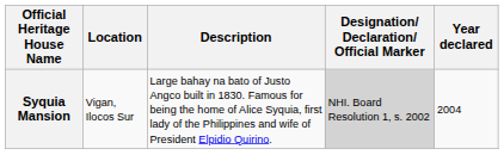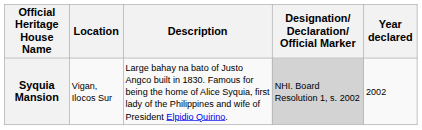 <table class="wikitable sortable">
 <tr>
 <th>Official Heritage House Name</th>
 <th>Location</th>
 <th>Description</th>
 <th>Designation/ Declaration/ Official Marker</th>
 <th>Year declared</th>
 </tr>
 <tr>
 <th>Syquia Mansion</th>
 <td><small>Vigan, Ilocos Sur</small></td>
 <td><small>Large bahay na bato of Justo Angco built in 1830. Famous for being the home of Alice Syquia, first lady of the Philippines and wife of President <a href='#'>Elpidio Quirino</a>.</small></td>
 <td style="background: lightgrey;"><small>NHI. Board Resolution 1, s. 2002</small></td>
-<td><small>2004</small></td>
+<td><small>2002</small></td>
 </tr>
 </table>
